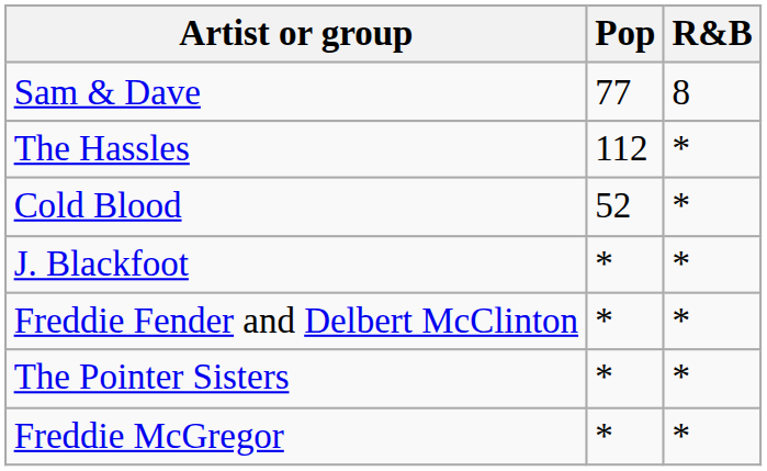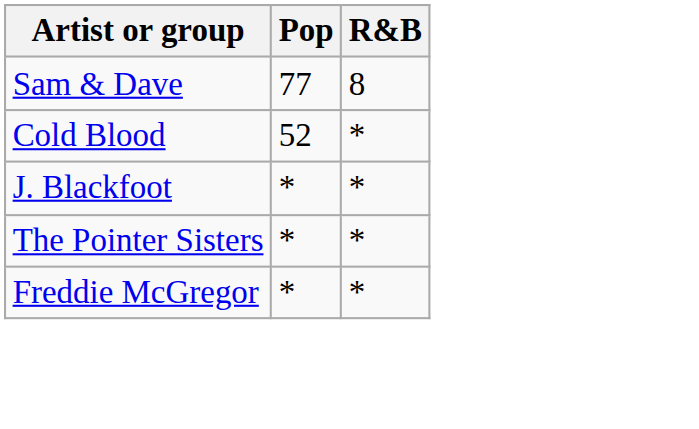 <table class="wikitable sortable">
 <tr>
 <th>Artist or group</th>
 <th>Pop</th>
 <th>R&B</th>
 </tr>
 <tr>
 <td><a href='#'>Sam & Dave</a></td>
 <td>77</td>
 <td>8</td>
 </tr>
 <tr>
-<td><a href='#'>The Hassles</a></td>
-<td>112</td>
-<td>*</td>
-</tr>
-<tr>
 <td><a href='#'>Cold Blood</a></td>
 <td>52</td>
 <td>*</td>
 </tr>
 <tr>
 <td><a href='#'>J. Blackfoot</a></td>
-<td>*</td>
-<td>*</td>
-</tr>
-<tr>
-<td><a href='#'>Freddie Fender</a> and <a href='#'>Delbert McClinton</a></td>
 <td>*</td>
 <td>*</td>
 </tr>
 <tr>
 <td><a href='#'>The Pointer Sisters</a></td>
 <td>*</td>
 <td>*</td>
 </tr>
 <tr>
 <td><a href='#'>Freddie McGregor</a></td>
 <td>*</td>
 <td>*</td>
 </tr>
 </table>
